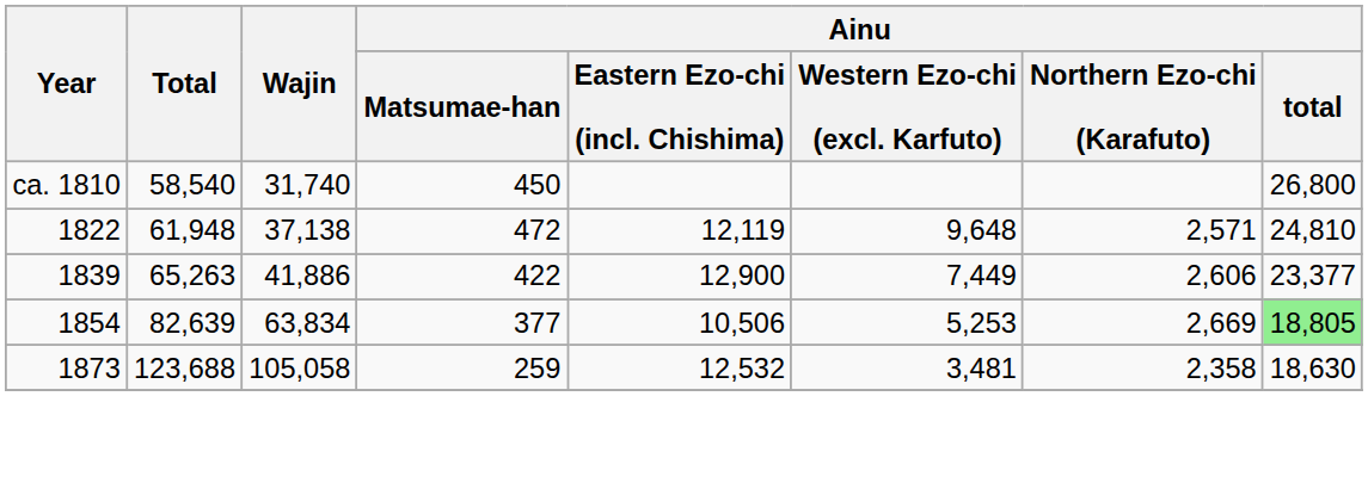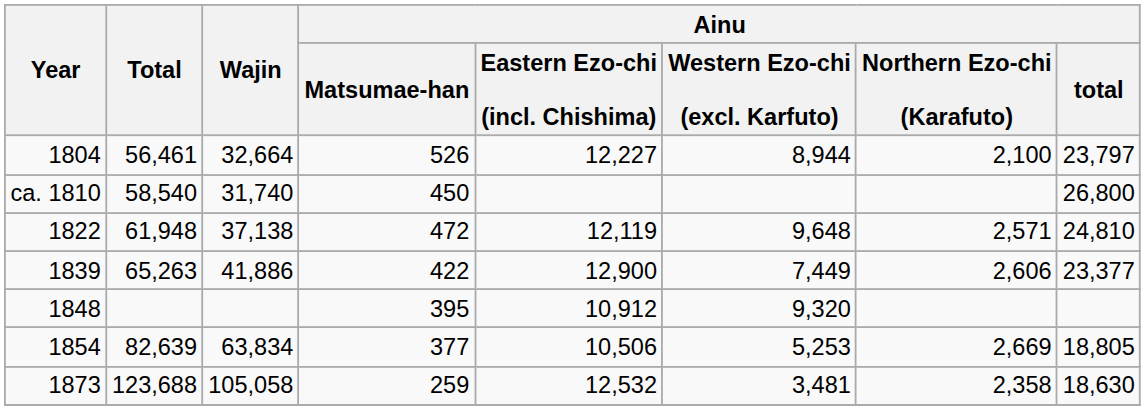 <table class="wikitable" style="text-align:right;font-size:small">
 <tr>
 <th rowspan="2">Year</th>
 <th rowspan="2">Total</th>
 <th rowspan="2">Wajin</th>
 <th colspan="5">Ainu</th>
 </tr>
 <tr>
 <th>Matsumae-han</th>
 <th>Eastern Ezo-chi<br><br>(incl. Chishima)</th>
 <th>Western Ezo-chi<br><br>(excl. Karfuto)</th>
 <th>Northern Ezo-chi<br><br>(Karafuto)</th>
 <th>total</th>
+</tr>
+<tr>
+<td>1804</td>
+<td>56,461</td>
+<td>32,664</td>
+<td>526</td>
+<td>12,227</td>
+<td>8,944</td>
+<td>2,100</td>
+<td>23,797</td>
 </tr>
 <tr>
 <td>ca. 1810</td>
 <td>58,540</td>
 <td>31,740</td>
 <td>450</td>
 <td></td>
 <td></td>
 <td></td>
 <td>26,800</td>
 </tr>
 <tr>
 <td>1822</td>
 <td>61,948</td>
 <td>37,138</td>
 <td>472</td>
 <td>12,119</td>
 <td>9,648</td>
 <td>2,571</td>
 <td>24,810</td>
 </tr>
 <tr>
 <td>1839</td>
 <td>65,263</td>
 <td>41,886</td>
 <td>422</td>
 <td>12,900</td>
 <td>7,449</td>
 <td>2,606</td>
 <td>23,377</td>
 </tr>
 <tr>
+<td>1848</td>
+<td></td>
+<td></td>
+<td>395</td>
+<td>10,912</td>
+<td>9,320</td>
+<td></td>
+<td></td>
+</tr>
+<tr>
 <td>1854</td>
 <td>82,639</td>
 <td>63,834</td>
 <td>377</td>
 <td>10,506</td>
 <td>5,253</td>
 <td>2,669</td>
-<td style="background: lightgreen;">18,805</td>
+<td>18,805</td>
 </tr>
 <tr>
 <td>1873</td>
 <td>123,688</td>
 <td>105,058</td>
 <td>259</td>
 <td>12,532</td>
 <td>3,481</td>
 <td>2,358</td>
 <td>18,630</td>
 </tr>
 <tr>
 </tr>
 </table>
